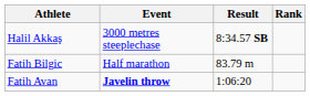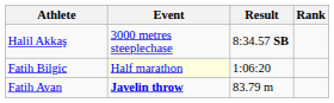 <table class=wikitable>
 <tr>
 <th width=125>Athlete</th>
 <th width=150>Event</th>
 <th width=75>Result</th>
 <th>Rank</th>
 </tr>
 <tr>
 <td><a href='#'>Halil Akkaş</a></td>
 <td><a href='#'>3000 metres steeplechase</a></td>
 <td>8:34.57 <strong>SB</strong></td>
 <td align=center></td>
 </tr>
 <tr>
 <td><a href='#'>Fatih Bilgic</a></td>
-<td><a href='#'>Half marathon</a></td>
-<td>83.79 m</td>
+<td style="background: lightyellow;"><a href='#'>Half marathon</a></td>
+<td>1:06:20</td>
 <td align=center></td>
 </tr>
 <tr>
 <td><a href='#'>Fatih Avan</a></td>
 <td><strong><a href='#'>Javelin throw</a></strong></td>
-<td>1:06:20</td>
+<td>83.79 m</td>
 <td align=center></td>
 </tr>
 </table>
